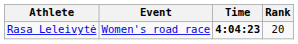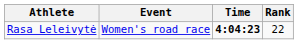 <table class=wikitable style=font-size:95%;text-align:center>
 <tr>
 <th>Athlete</th>
 <th>Event</th>
 <th>Time</th>
 <th>Rank</th>
 </tr>
 <tr align=center>
 <td align=left><a href='#'>Rasa Leleivytė</a></td>
 <td align=left><a href='#'>Women's road race</a></td>
 <td><strong>4:04:23</strong></td>
-<td>20</td>
+<td>22</td>
 </tr>
 </table>
